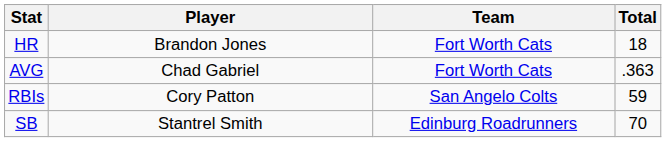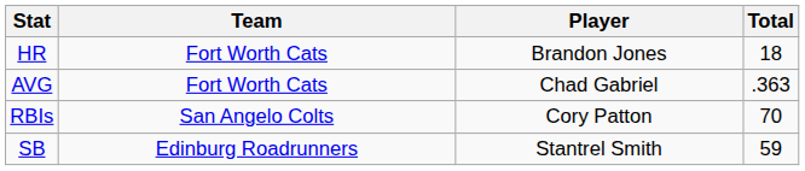 <table class="wikitable"  style="width:50%; text-align:center;">
 <tr>
 <th style="width:5%;">Stat</th>
+<th style="width:55%;">Team</th>
 <th style="width:55%;">Player</th>
-<th style="width:55%;">Team</th>
 <th style="width:5%;">Total</th>
 </tr>
 <tr>
 <td><a href='#'>HR</a></td>
+<td><a href='#'>Fort Worth Cats</a></td>
 <td>Brandon Jones</td>
-<td><a href='#'>Fort Worth Cats</a></td>
 <td>18</td>
 </tr>
 <tr>
 <td><a href='#'>AVG</a></td>
+<td><a href='#'>Fort Worth Cats</a></td>
 <td>Chad Gabriel</td>
-<td><a href='#'>Fort Worth Cats</a></td>
 <td>.363</td>
 </tr>
 <tr>
 <td><a href='#'>RBIs</a></td>
+<td><a href='#'>San Angelo Colts</a></td>
 <td>Cory Patton</td>
-<td><a href='#'>San Angelo Colts</a></td>
-<td>59</td>
+<td>70</td>
 </tr>
 <tr>
 <td><a href='#'>SB</a></td>
+<td><a href='#'>Edinburg Roadrunners</a></td>
 <td>Stantrel Smith</td>
-<td><a href='#'>Edinburg Roadrunners</a></td>
-<td>70</td>
+<td>59</td>
 </tr>
 </table>
